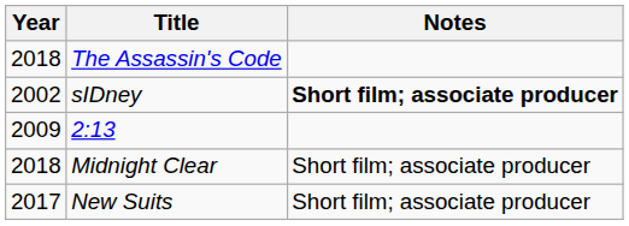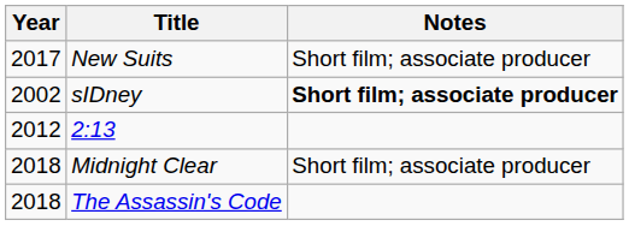 <table class="wikitable">
 <tr>
 <th>Year</th>
 <th>Title</th>
 <th>Notes</th>
 </tr>
 <tr>
-<td>2018</td>
-<td><em><a href='#'>The Assassin's Code</a></em></td>
-<td></td>
+<td>2017</td>
+<td><em>New Suits</em></td>
+<td>Short film; associate producer</td>
 </tr>
 <tr>
 <td>2002</td>
 <td><em>sIDney</em></td>
 <td><strong>Short film; associate producer</strong></td>
 </tr>
 <tr>
-<td>2009</td>
+<td>2012</td>
 <td><em><a href='#'>2:13</a></em></td>
 <td></td>
 </tr>
 <tr>
 <td>2018</td>
 <td><em>Midnight Clear</em></td>
 <td>Short film; associate producer</td>
 </tr>
 <tr>
-<td>2017</td>
-<td><em>New Suits</em></td>
-<td>Short film; associate producer</td>
+<td>2018</td>
+<td><em><a href='#'>The Assassin's Code</a></em></td>
+<td></td>
 </tr>
 </table>
